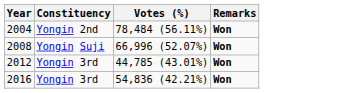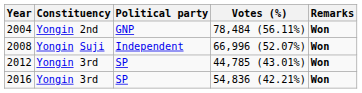 <table class="wikitable">
 <tr>
 <th>Year</th>
 <th>Constituency</th>
+<th>Political party</th>
 <th>Votes (%)</th>
 <th>Remarks</th>
 </tr>
 <tr>
 <td>2004</td>
 <td><a href='#'>Yongin</a> 2nd</td>
+<td><a href='#'>GNP</a></td>
 <td>78,484 (56.11%)</td>
 <td><strong>Won</strong></td>
 </tr>
 <tr>
 <td>2008</td>
 <td><a href='#'>Yongin</a> <a href='#'>Suji</a></td>
+<td><a href='#'>Independent</a></td>
 <td>66,996 (52.07%)</td>
 <td><strong>Won</strong></td>
 </tr>
 <tr>
 <td>2012</td>
 <td><a href='#'>Yongin</a> 3rd</td>
+<td><a href='#'>SP</a></td>
 <td>44,785 (43.01%)</td>
 <td><strong>Won</strong></td>
 </tr>
 <tr>
 <td>2016</td>
 <td><a href='#'>Yongin</a> 3rd</td>
+<td><a href='#'>SP</a></td>
 <td>54,836 (42.21%)</td>
 <td><strong>Won</strong></td>
 </tr>
 </table>
